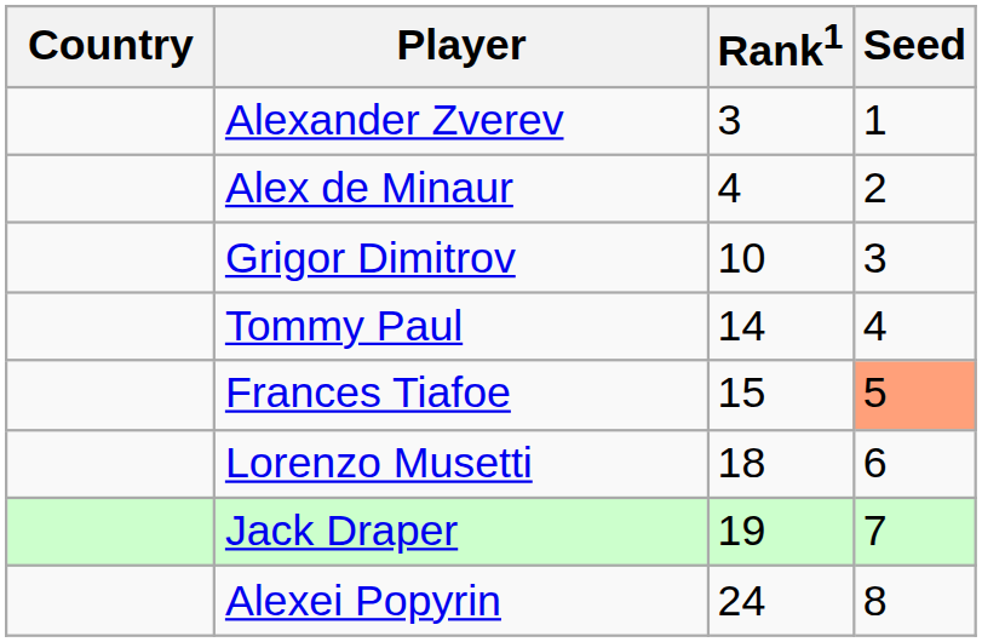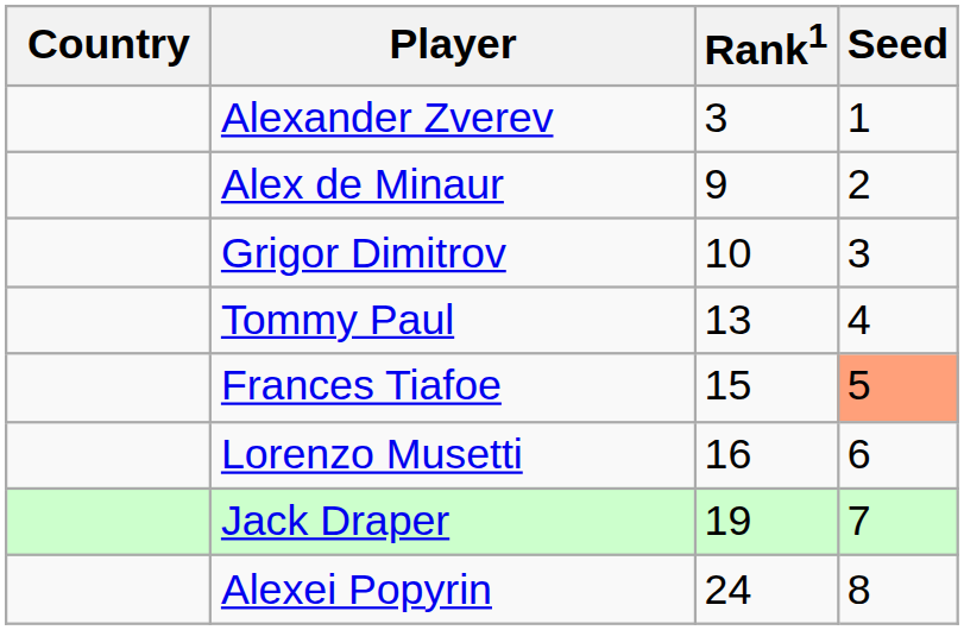 <table class="wikitable">
 <tr>
 <th width="70">Country</th>
 <th width="175">Player</th>
 <th>Rank<sup>1</sup></th>
 <th>Seed</th>
 </tr>
 <tr>
 <td></td>
 <td><a href='#'>Alexander Zverev</a></td>
 <td>3</td>
 <td>1</td>
 </tr>
 <tr>
 <td></td>
 <td><a href='#'>Alex de Minaur</a></td>
-<td>4</td>
+<td>9</td>
 <td>2</td>
 </tr>
 <tr>
 <td></td>
 <td><a href='#'>Grigor Dimitrov</a></td>
 <td>10</td>
 <td>3</td>
 </tr>
 <tr>
 <td></td>
 <td><a href='#'>Tommy Paul</a></td>
-<td>14</td>
+<td>13</td>
 <td>4</td>
 </tr>
 <tr>
 <td></td>
 <td><a href='#'>Frances Tiafoe</a></td>
 <td>15</td>
 <td style="background: lightsalmon;">5</td>
 </tr>
 <tr>
 <td></td>
 <td><a href='#'>Lorenzo Musetti</a></td>
-<td>18</td>
+<td>16</td>
 <td>6</td>
 </tr>
 <tr bgcolor=#cfc>
 <td></td>
 <td><a href='#'>Jack Draper</a></td>
 <td>19</td>
 <td>7</td>
 </tr>
 <tr>
 <td></td>
 <td><a href='#'>Alexei Popyrin</a></td>
 <td>24</td>
 <td>8</td>
 </tr>
 </table>
